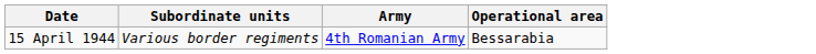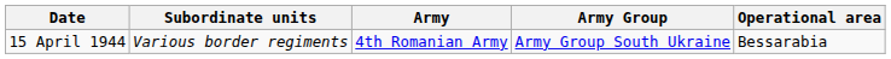 <table class="wikitable">
 <tr>
 <th>Date</th>
 <th>Subordinate units</th>
 <th>Army</th>
+<th>Army Group</th>
 <th>Operational area</th>
 </tr>
 <tr>
 <td>15 April 1944</td>
 <td><em>Various border regiments</em></td>
 <td><a href='#'>4th Romanian Army</a></td>
+<td><a href='#'>Army Group South Ukraine</a></td>
 <td>Bessarabia</td>
 </tr>
 </table>
